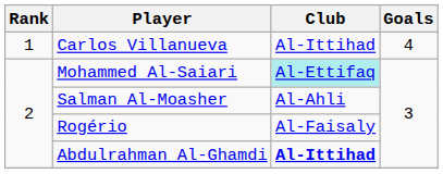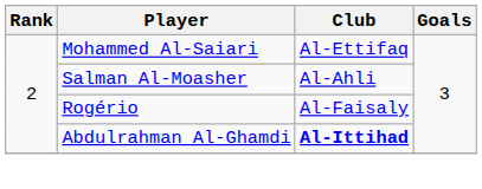 <table class="wikitable sortable" style="text-align:center">
 <tr>
 <th>Rank</th>
 <th>Player</th>
 <th>Club</th>
 <th>Goals</th>
 </tr>
 <tr>
-<td>1</td>
-<td align=left> <a href='#'>Carlos Villanueva</a></td>
-<td align=left><a href='#'>Al-Ittihad</a></td>
-<td>4</td>
-</tr>
-<tr>
 <td rowspan=4>2</td>
 <td align=left> <a href='#'>Mohammed Al-Saiari</a></td>
-<td align=left style="background: paleturquoise;"><a href='#'>Al-Ettifaq</a></td>
+<td align=left><a href='#'>Al-Ettifaq</a></td>
 <td rowspan=4>3</td>
 </tr>
 <tr>
 <td align=left> <a href='#'>Salman Al-Moasher</a></td>
 <td align=left><a href='#'>Al-Ahli</a></td>
 </tr>
 <tr>
 <td align=left> <a href='#'>Rogério</a></td>
 <td align=left><a href='#'>Al-Faisaly</a></td>
 </tr>
 <tr>
 <td align=left> <a href='#'>Abdulrahman Al-Ghamdi</a></td>
 <td align=left><strong><a href='#'>Al-Ittihad</a></strong></td>
 </tr>
 <tr>
 </tr>
 </table>
